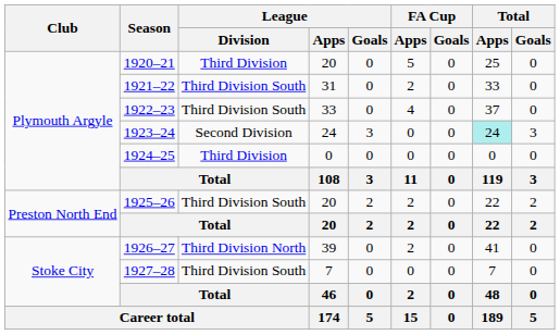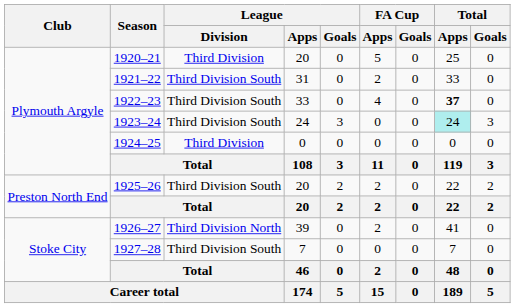 <table class="wikitable" style="text-align: center;">
 <tr>
 <th rowspan="2">Club</th>
 <th rowspan="2">Season</th>
 <th colspan="3">League</th>
 <th colspan="2">FA Cup</th>
 <th colspan="2">Total</th>
 </tr>
 <tr>
 <th>Division</th>
 <th>Apps</th>
 <th>Goals</th>
 <th>Apps</th>
 <th>Goals</th>
 <th>Apps</th>
 <th>Goals</th>
 </tr>
 <tr>
 <td rowspan="6"><a href='#'>Plymouth Argyle</a></td>
 <td><a href='#'>1920–21</a></td>
 <td><a href='#'>Third Division</a></td>
 <td>20</td>
 <td>0</td>
 <td>5</td>
 <td>0</td>
 <td>25</td>
 <td>0</td>
 </tr>
 <tr>
 <td><a href='#'>1921–22</a></td>
 <td><a href='#'>Third Division South</a></td>
 <td>31</td>
 <td>0</td>
 <td>2</td>
 <td>0</td>
 <td>33</td>
 <td>0</td>
 </tr>
 <tr>
 <td><a href='#'>1922–23</a></td>
 <td>Third Division South</td>
 <td>33</td>
 <td>0</td>
 <td>4</td>
 <td>0</td>
-<td>37</td>
+<td><strong>37</strong></td>
 <td>0</td>
 </tr>
 <tr>
 <td><a href='#'>1923–24</a></td>
-<td>Second Division</td>
+<td>Third Division South</td>
 <td>24</td>
 <td>3</td>
 <td>0</td>
 <td>0</td>
 <td style="background: paleturquoise;">24</td>
 <td>3</td>
 </tr>
 <tr>
 <td><a href='#'>1924–25</a></td>
 <td><a href='#'>Third Division</a></td>
 <td>0</td>
 <td>0</td>
 <td>0</td>
 <td>0</td>
 <td>0</td>
 <td>0</td>
 </tr>
 <tr>
 <th colspan=2>Total</th>
 <th>108</th>
 <th>3</th>
 <th>11</th>
 <th>0</th>
 <th>119</th>
 <th>3</th>
 </tr>
 <tr>
 <td rowspan="2"><a href='#'>Preston North End</a></td>
 <td><a href='#'>1925–26</a></td>
 <td>Third Division South</td>
 <td>20</td>
 <td>2</td>
 <td>2</td>
 <td>0</td>
 <td>22</td>
 <td>2</td>
 </tr>
 <tr>
 <th colspan=2>Total</th>
 <th>20</th>
 <th>2</th>
 <th>2</th>
 <th>0</th>
 <th>22</th>
 <th>2</th>
 </tr>
 <tr>
 <td rowspan="3"><a href='#'>Stoke City</a></td>
 <td><a href='#'>1926–27</a></td>
 <td><a href='#'>Third Division North</a></td>
 <td>39</td>
 <td>0</td>
 <td>2</td>
 <td>0</td>
 <td>41</td>
 <td>0</td>
 </tr>
 <tr>
 <td><a href='#'>1927–28</a></td>
 <td>Third Division South</td>
 <td>7</td>
 <td>0</td>
 <td>0</td>
 <td>0</td>
 <td>7</td>
 <td>0</td>
 </tr>
 <tr>
 <th colspan=2>Total</th>
 <th>46</th>
 <th>0</th>
 <th>2</th>
 <th>0</th>
 <th>48</th>
 <th>0</th>
 </tr>
 <tr>
 <th colspan="3">Career total</th>
 <th>174</th>
 <th>5</th>
 <th>15</th>
 <th>0</th>
 <th>189</th>
 <th>5</th>
 </tr>
 </table>
